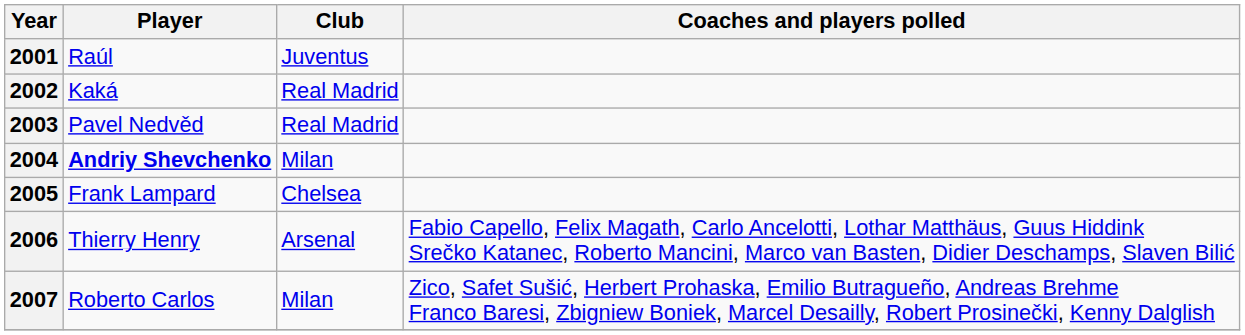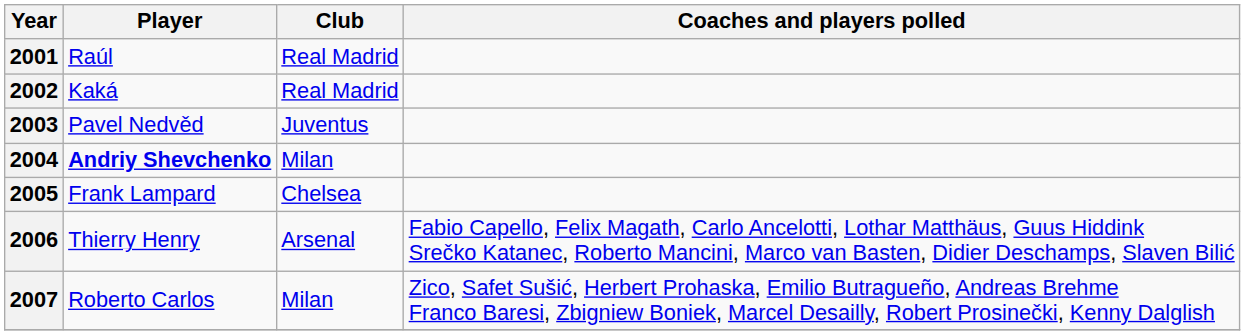 <table class="wikitable">
 <tr>
 <th>Year</th>
 <th>Player</th>
 <th>Club</th>
 <th>Coaches and players polled</th>
 </tr>
 <tr>
 <th>2001</th>
 <td> <a href='#'>Raúl</a></td>
-<td> <a href='#'>Juventus</a></td>
+<td> <a href='#'>Real Madrid</a></td>
 <td></td>
 </tr>
 <tr>
 <th>2002</th>
 <td> <a href='#'>Kaká</a></td>
 <td> <a href='#'>Real Madrid</a></td>
 <td></td>
 </tr>
 <tr>
 <th>2003</th>
 <td> <a href='#'>Pavel Nedvěd</a></td>
-<td> <a href='#'>Real Madrid</a></td>
+<td> <a href='#'>Juventus</a></td>
 <td></td>
 </tr>
 <tr>
 <th>2004</th>
 <td><strong> <a href='#'>Andriy Shevchenko</a></strong></td>
 <td> <a href='#'>Milan</a></td>
 <td></td>
 </tr>
 <tr>
 <th>2005</th>
 <td> <a href='#'>Frank Lampard</a></td>
 <td> <a href='#'>Chelsea</a></td>
 <td></td>
 </tr>
 <tr>
 <th>2006</th>
 <td> <a href='#'>Thierry Henry</a></td>
 <td> <a href='#'>Arsenal</a></td>
 <td><a href='#'>Fabio Capello</a>, <a href='#'>Felix Magath</a>, <a href='#'>Carlo Ancelotti</a>, <a href='#'>Lothar Matthäus</a>, <a href='#'>Guus Hiddink</a><br><a href='#'>Srečko Katanec</a>, <a href='#'>Roberto Mancini</a>, <a href='#'>Marco van Basten</a>, <a href='#'>Didier Deschamps</a>, <a href='#'>Slaven Bilić</a></td>
 </tr>
 <tr>
 <th>2007</th>
 <td> <a href='#'>Roberto Carlos</a></td>
 <td> <a href='#'>Milan</a></td>
 <td><a href='#'>Zico</a>, <a href='#'>Safet Sušić</a>, <a href='#'>Herbert Prohaska</a>, <a href='#'>Emilio Butragueño</a>, <a href='#'>Andreas Brehme</a><br><a href='#'>Franco Baresi</a>, <a href='#'>Zbigniew Boniek</a>, <a href='#'>Marcel Desailly</a>, <a href='#'>Robert Prosinečki</a>, <a href='#'>Kenny Dalglish</a></td>
 </tr>
 <tr>
 </tr>
 </table>
